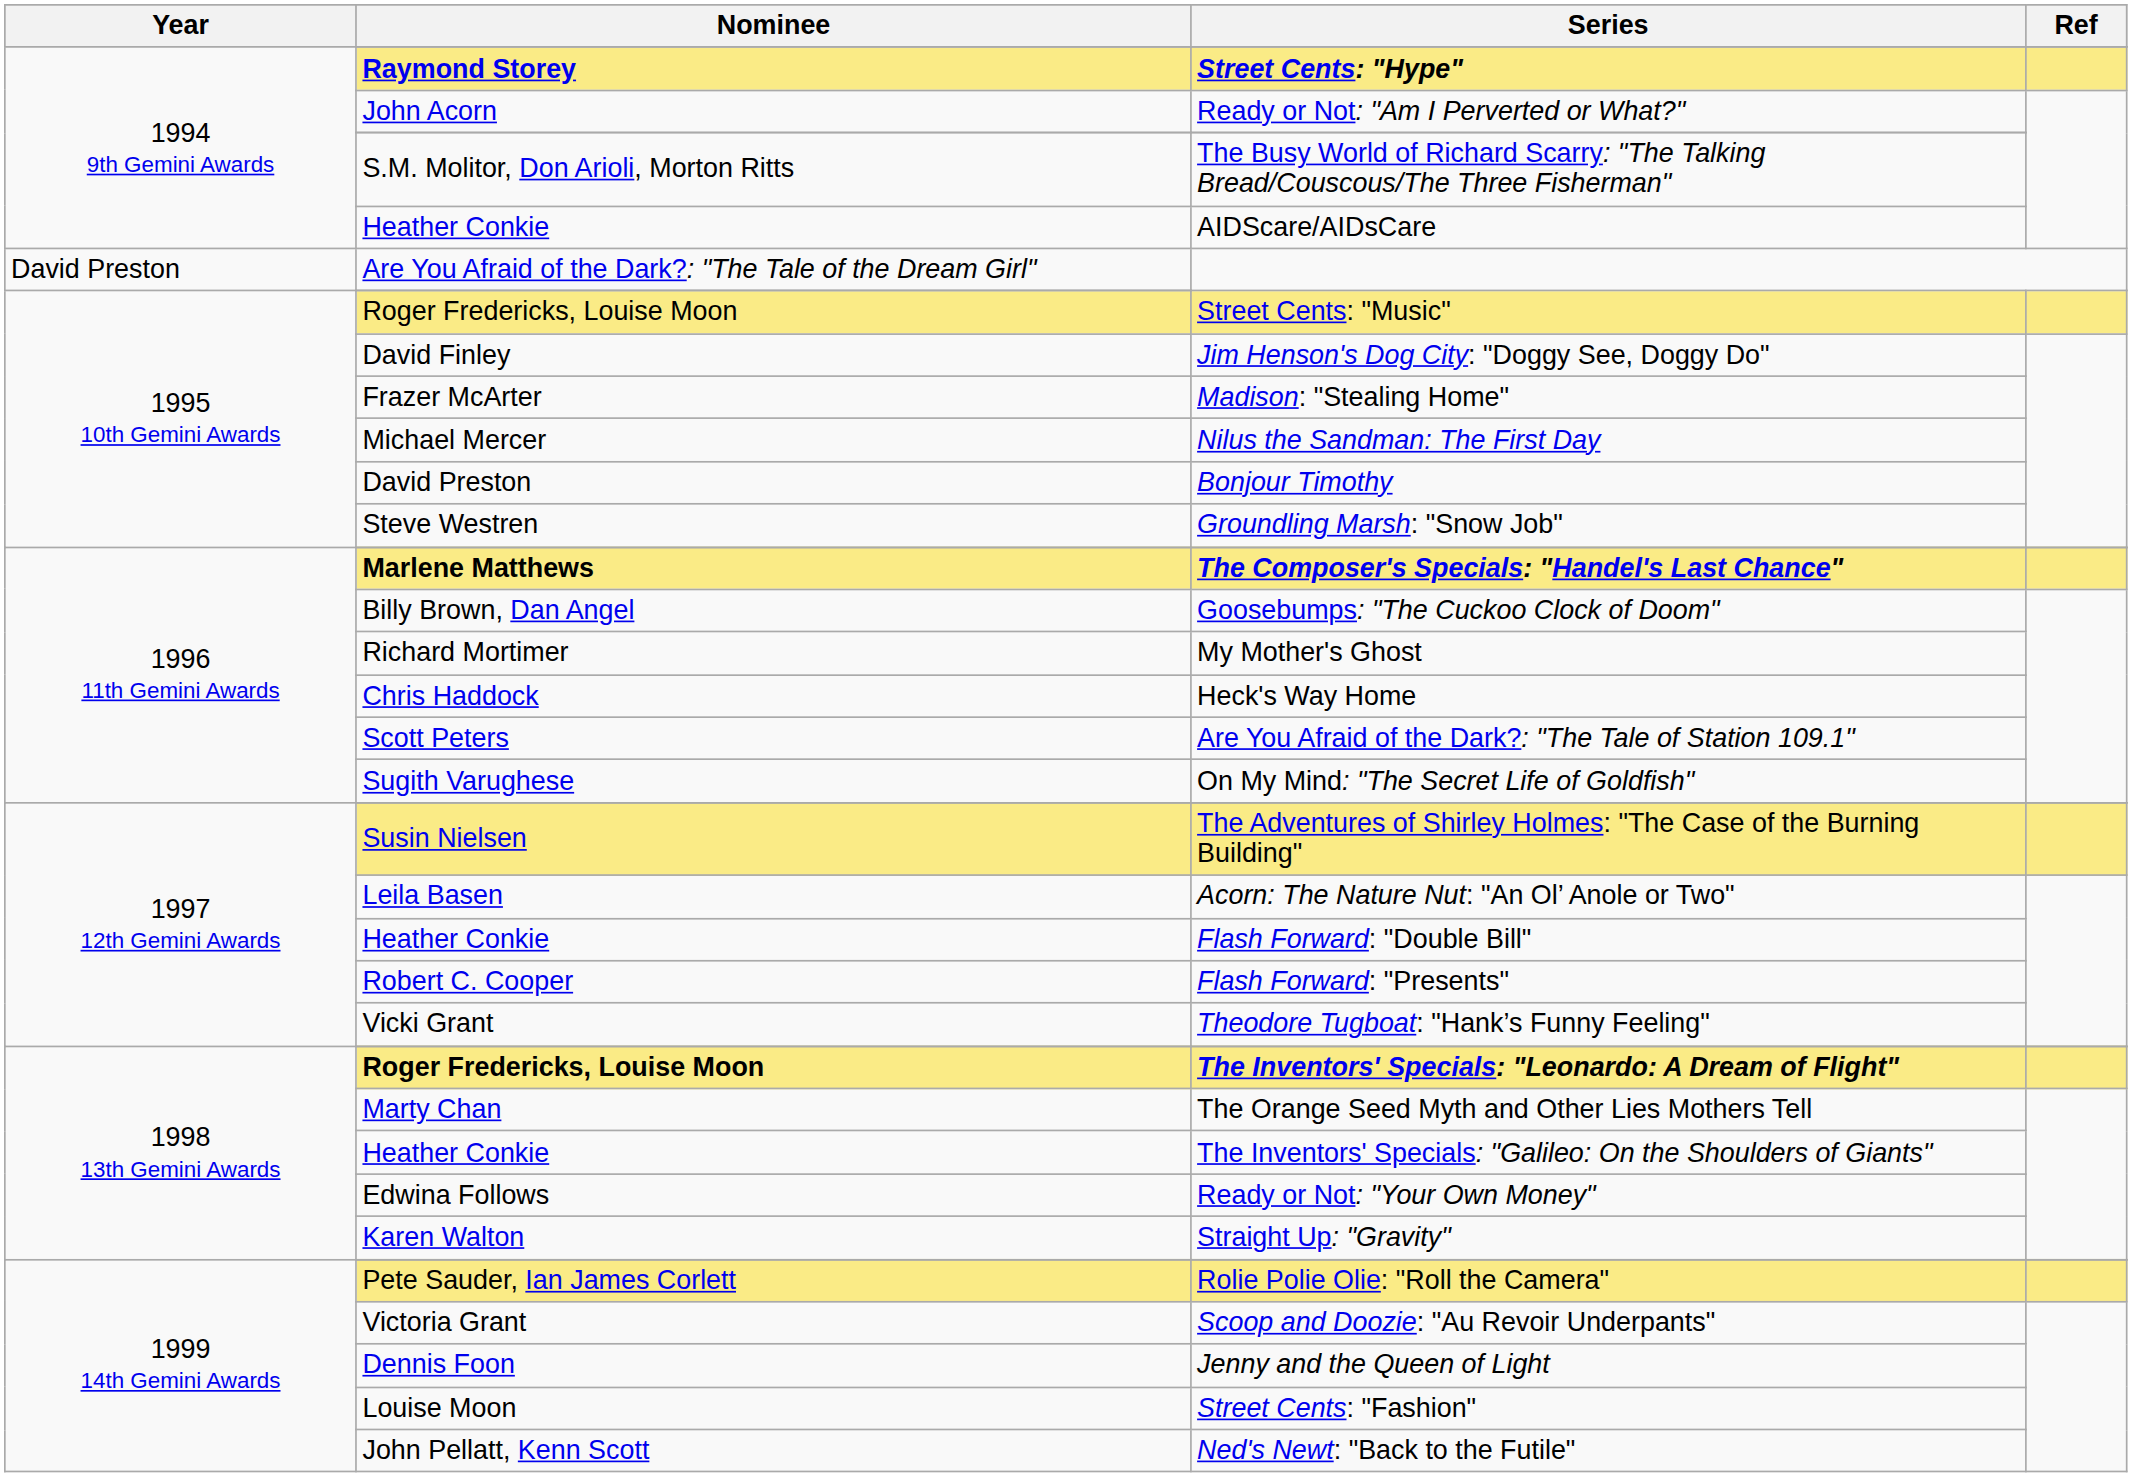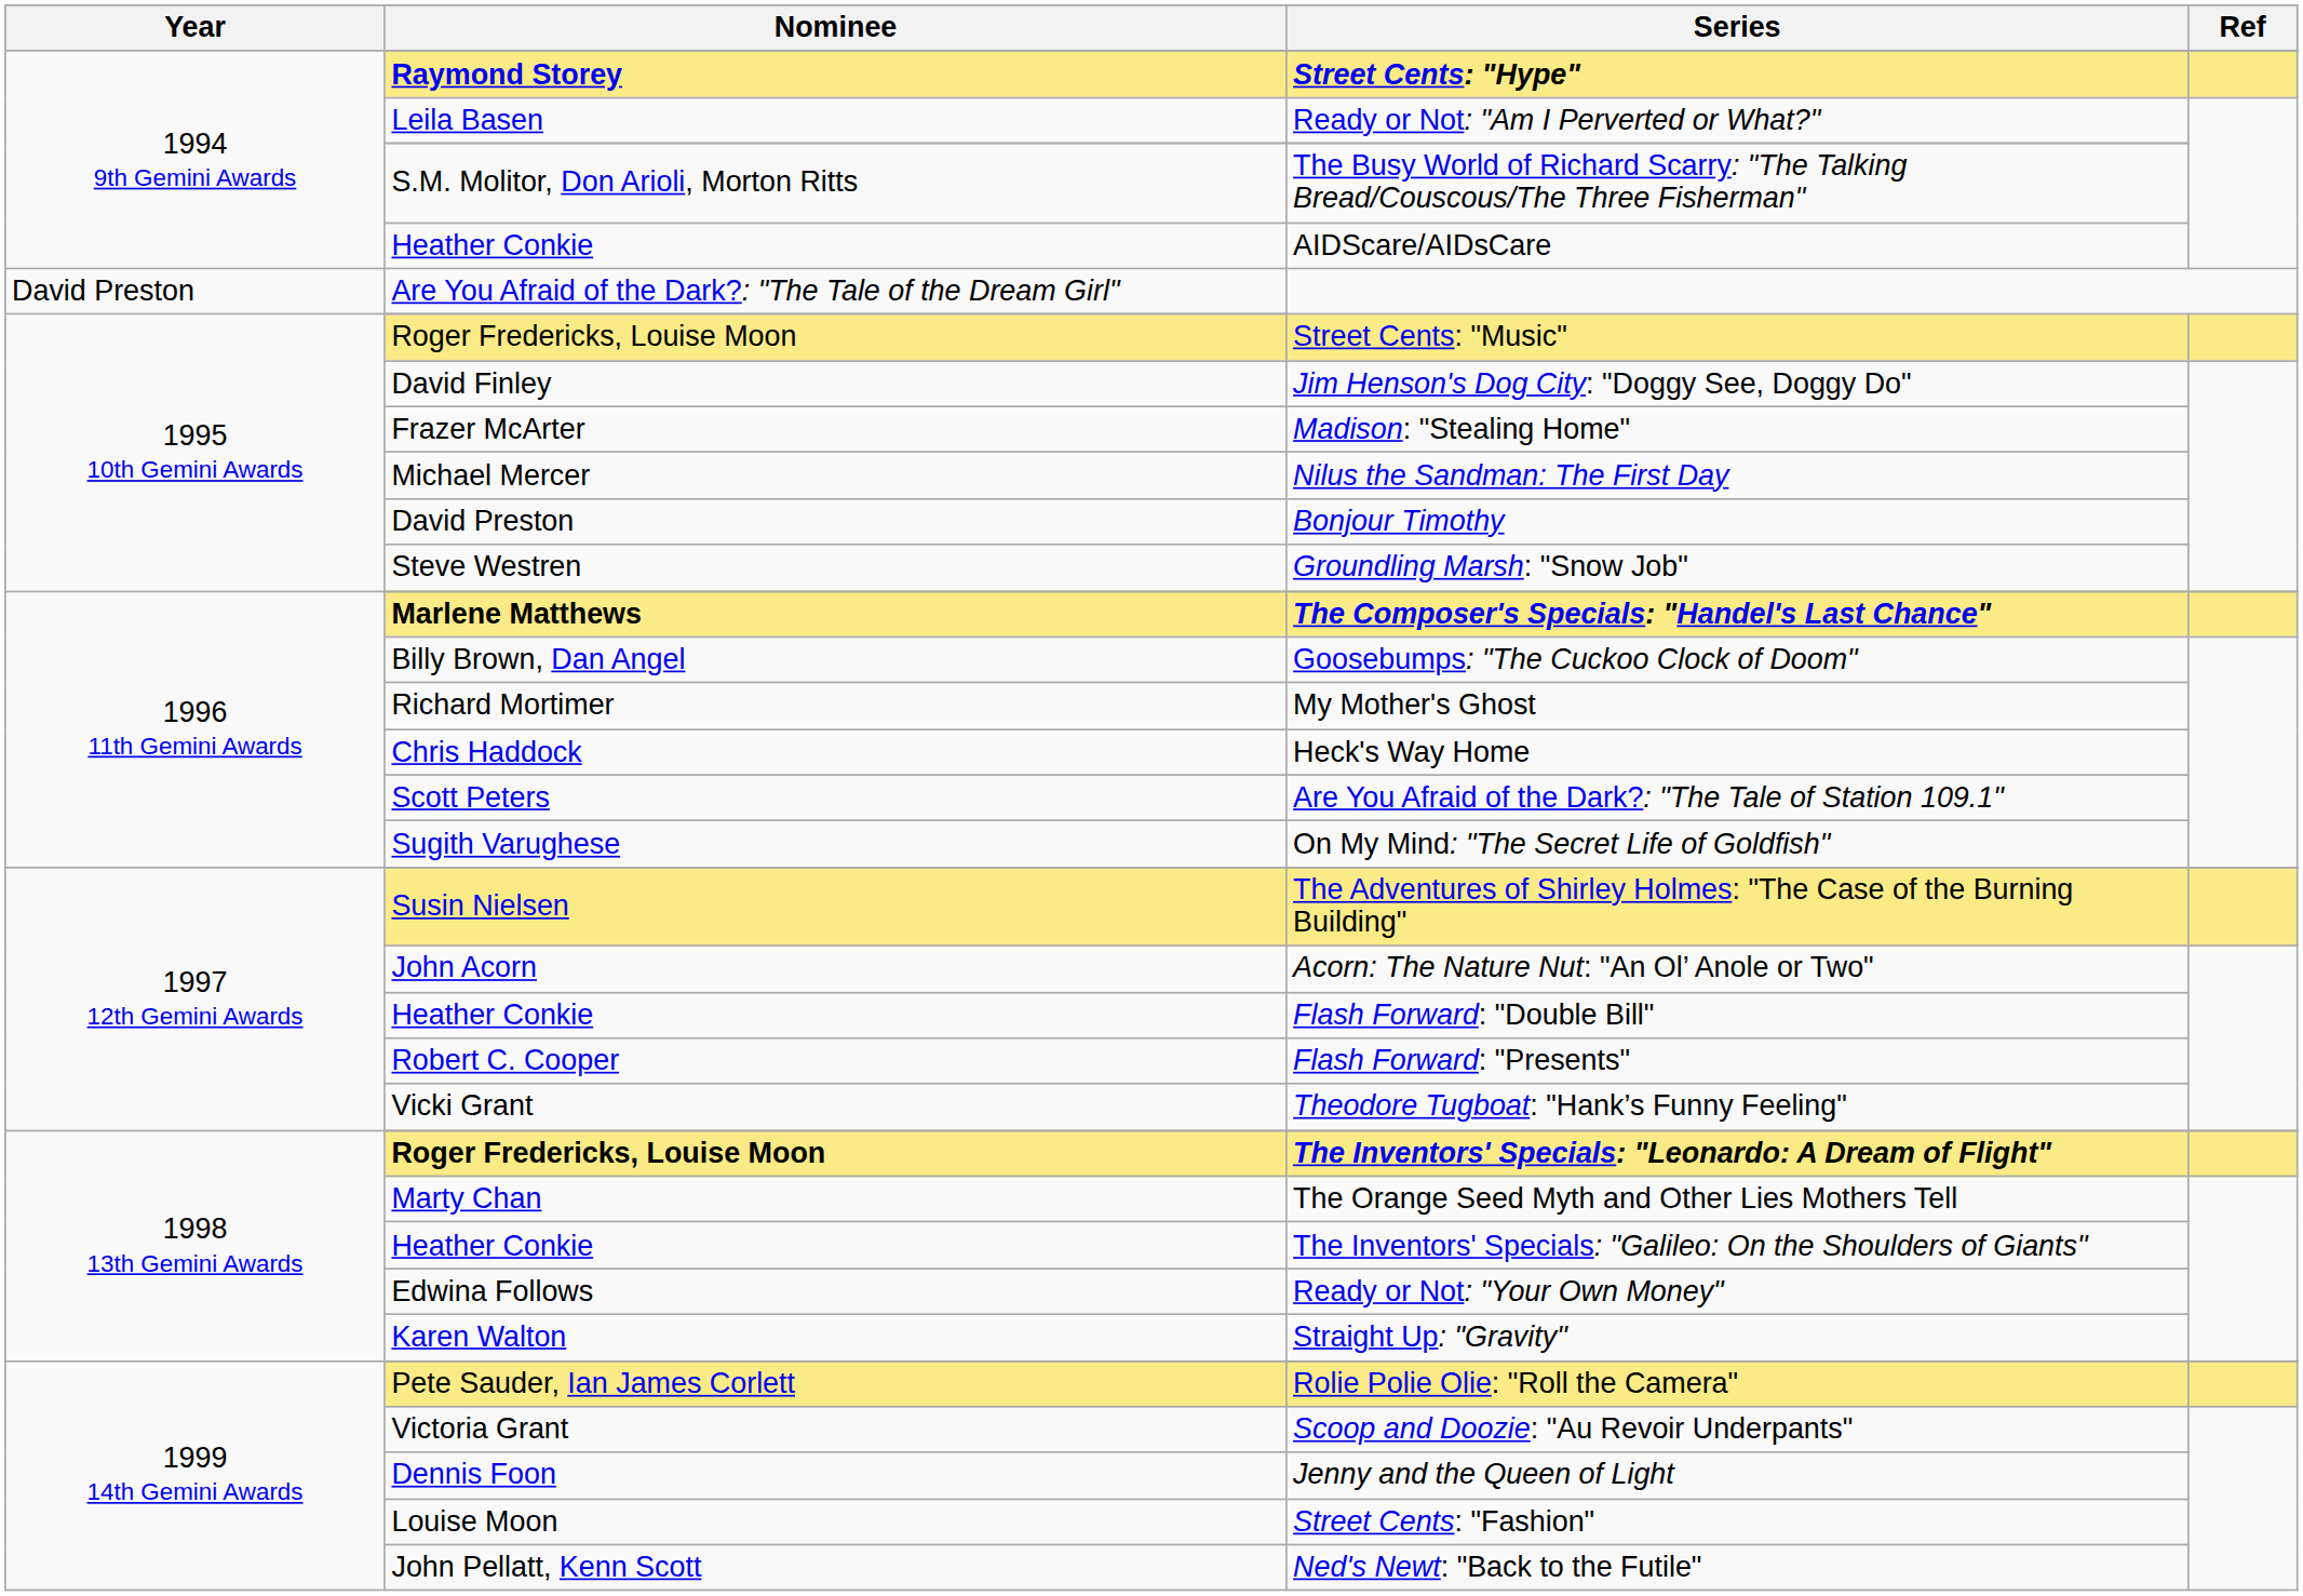 <table class="wikitable" style="width:100%;">
 <tr style="background:#bebebe;">
 <th style="width:8%;">Year</th>
 <th style="width:19%;">Nominee</th>
 <th style="width:19%;">Series</th>
 <th style="width:2%;">Ref</th>
 </tr>
 <tr>
 <td rowspan="6" align="center">1994 <br> <small><a href='#'>9th Gemini Awards</a></small></td>
 </tr>
 <tr style="background:#FAEB86;">
 <td><strong><a href='#'>Raymond Storey</a></strong></td>
 <td><strong><em><a href='#'>Street Cents</a><em>: "Hype"<strong></td>
 <td></td>
 </tr>
 <tr>
-<td><a href='#'>John Acorn</a></td>
+<td><a href='#'>Leila Basen</a></td>
 <td></em><a href='#'>Ready or Not</a><em>: "Am I Perverted or What?"</td>
 <td rowspan=4></td>
 </tr>
 <tr>
 </tr>
 <tr>
 <td>S.M. Molitor, <a href='#'>Don Arioli</a>, Morton Ritts</td>
 <td></em><a href='#'>The Busy World of Richard Scarry</a><em>: "The Talking Bread/Couscous/The Three Fisherman"</td>
 </tr>
 <tr>
 <td><a href='#'>Heather Conkie</a></td>
 <td></em>AIDScare/AIDsCare<em></td>
 </tr>
 <tr>
 <td>David Preston</td>
 <td></em><a href='#'>Are You Afraid of the Dark?</a><em>: "The Tale of the Dream Girl"</td>
 </tr>
 <tr>
 <td rowspan="7" align="center">1995 <br> <small><a href='#'>10th Gemini Awards</a></small></td>
 </tr>
 <tr style="background:#FAEB86;">
 <td></strong>Roger Fredericks, Louise Moon<strong></td>
 <td></em></strong><a href='#'>Street Cents</a></em>: "Music"</strong></td>
 <td></td>
 </tr>
 <tr>
 <td>David Finley</td>
 <td><em><a href='#'>Jim Henson's Dog City</a></em>: "Doggy See, Doggy Do"</td>
 <td rowspan=5></td>
 </tr>
 <tr>
 <td>Frazer McArter</td>
 <td><em><a href='#'>Madison</a></em>: "Stealing Home"</td>
 </tr>
 <tr>
 <td>Michael Mercer</td>
 <td><em><a href='#'>Nilus the Sandman: The First Day</a></em></td>
 </tr>
 <tr>
 <td>David Preston</td>
 <td><em><a href='#'>Bonjour Timothy</a></em></td>
 </tr>
 <tr>
 <td>Steve Westren</td>
 <td><em><a href='#'>Groundling Marsh</a></em>: "Snow Job"</td>
 </tr>
 <tr>
 <td rowspan="7" align="center">1996 <br> <small><a href='#'>11th Gemini Awards</a></small></td>
 </tr>
 <tr style="background:#FAEB86;">
 <td><strong>Marlene Matthews</strong></td>
 <td><strong><em><a href='#'>The Composer's Specials</a><em>: "<a href='#'>Handel's Last Chance</a>"<strong></td>
 <td></td>
 </tr>
 <tr>
 <td>Billy Brown, <a href='#'>Dan Angel</a></td>
 <td></em><a href='#'>Goosebumps</a><em>: "The Cuckoo Clock of Doom"</td>
 <td rowspan=5></td>
 </tr>
 <tr>
 <td>Richard Mortimer</td>
 <td></em>My Mother's Ghost<em></td>
 </tr>
 <tr>
 <td><a href='#'>Chris Haddock</a></td>
 <td></em>Heck's Way Home<em></td>
 </tr>
 <tr>
 <td><a href='#'>Scott Peters</a></td>
 <td></em><a href='#'>Are You Afraid of the Dark?</a><em>: "The Tale of Station 109.1"</td>
 </tr>
 <tr>
 <td><a href='#'>Sugith Varughese</a></td>
 <td></em>On My Mind<em>: "The Secret Life of Goldfish"</td>
 </tr>
 <tr>
 <td rowspan="6" align="center">1997 <br> <small><a href='#'>12th Gemini Awards</a></small></td>
 </tr>
 <tr style="background:#FAEB86;">
 <td></strong><a href='#'>Susin Nielsen</a><strong></td>
 <td></em></strong><a href='#'>The Adventures of Shirley Holmes</a></em>: "The Case of the Burning Building"</strong></td>
 <td></td>
 </tr>
 <tr>
-<td><a href='#'>Leila Basen</a></td>
+<td><a href='#'>John Acorn</a></td>
 <td><em>Acorn: The Nature Nut</em>: "An Ol’ Anole or Two"</td>
 <td rowspan=4></td>
 </tr>
 <tr>
 <td><a href='#'>Heather Conkie</a></td>
 <td><em><a href='#'>Flash Forward</a></em>: "Double Bill"</td>
 </tr>
 <tr>
 <td><a href='#'>Robert C. Cooper</a></td>
 <td><em><a href='#'>Flash Forward</a></em>: "Presents"</td>
 </tr>
 <tr>
 <td>Vicki Grant</td>
 <td><em><a href='#'>Theodore Tugboat</a></em>: "Hank’s Funny Feeling"</td>
 </tr>
 <tr>
 <td rowspan="6" align="center">1998 <br> <small><a href='#'>13th Gemini Awards</a></small></td>
 </tr>
 <tr style="background:#FAEB86;">
 <td><strong>Roger Fredericks, Louise Moon</strong></td>
 <td><strong><em><a href='#'>The Inventors' Specials</a><em>: "Leonardo: A Dream of Flight"<strong></td>
 <td></td>
 </tr>
 <tr>
 <td><a href='#'>Marty Chan</a></td>
 <td></em>The Orange Seed Myth and Other Lies Mothers Tell<em></td>
 <td rowspan=4></td>
 </tr>
 <tr>
 <td><a href='#'>Heather Conkie</a></td>
 <td></em><a href='#'>The Inventors' Specials</a><em>: "Galileo: On the Shoulders of Giants"</td>
 </tr>
 <tr>
 <td>Edwina Follows</td>
 <td></em><a href='#'>Ready or Not</a><em>: "Your Own Money"</td>
 </tr>
 <tr>
 <td><a href='#'>Karen Walton</a></td>
 <td></em><a href='#'>Straight Up</a><em>: "Gravity"</td>
 </tr>
 <tr>
 <td rowspan="6" align="center">1999 <br> <small><a href='#'>14th Gemini Awards</a></small></td>
 </tr>
 <tr style="background:#FAEB86;">
 <td></strong>Pete Sauder, <a href='#'>Ian James Corlett</a><strong></td>
 <td></em></strong><a href='#'>Rolie Polie Olie</a></em>: "Roll the Camera"</strong></td>
 <td></td>
 </tr>
 <tr>
 <td>Victoria Grant</td>
 <td><em><a href='#'>Scoop and Doozie</a></em>: "Au Revoir Underpants"</td>
 <td rowspan=4></td>
 </tr>
 <tr>
 <td><a href='#'>Dennis Foon</a></td>
 <td><em>Jenny and the Queen of Light</em></td>
 </tr>
 <tr>
 <td>Louise Moon</td>
 <td><em><a href='#'>Street Cents</a></em>: "Fashion"</td>
 </tr>
 <tr>
 <td>John Pellatt, <a href='#'>Kenn Scott</a></td>
 <td><em><a href='#'>Ned's Newt</a></em>: "Back to the Futile"</td>
 </tr>
 </table>
